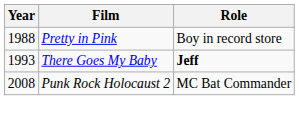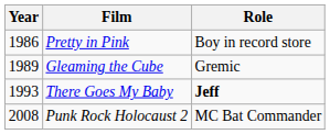 <table class="wikitable" style="font-size:90%;">
 <tr>
 <th>Year</th>
 <th>Film</th>
 <th>Role</th>
 </tr>
 <tr>
-<td>1988</td>
+<td>1986</td>
 <td><em><a href='#'>Pretty in Pink</a></em></td>
 <td>Boy in record store</td>
+</tr>
+<tr>
+<td>1989</td>
+<td><em><a href='#'>Gleaming the Cube</a></em></td>
+<td>Gremic</td>
 </tr>
 <tr>
 <td>1993</td>
 <td><em><a href='#'>There Goes My Baby</a></em></td>
 <td><strong>Jeff</strong></td>
 </tr>
 <tr>
 <td>2008</td>
 <td><em>Punk Rock Holocaust 2</em></td>
 <td>MC Bat Commander</td>
 </tr>
 </table>
